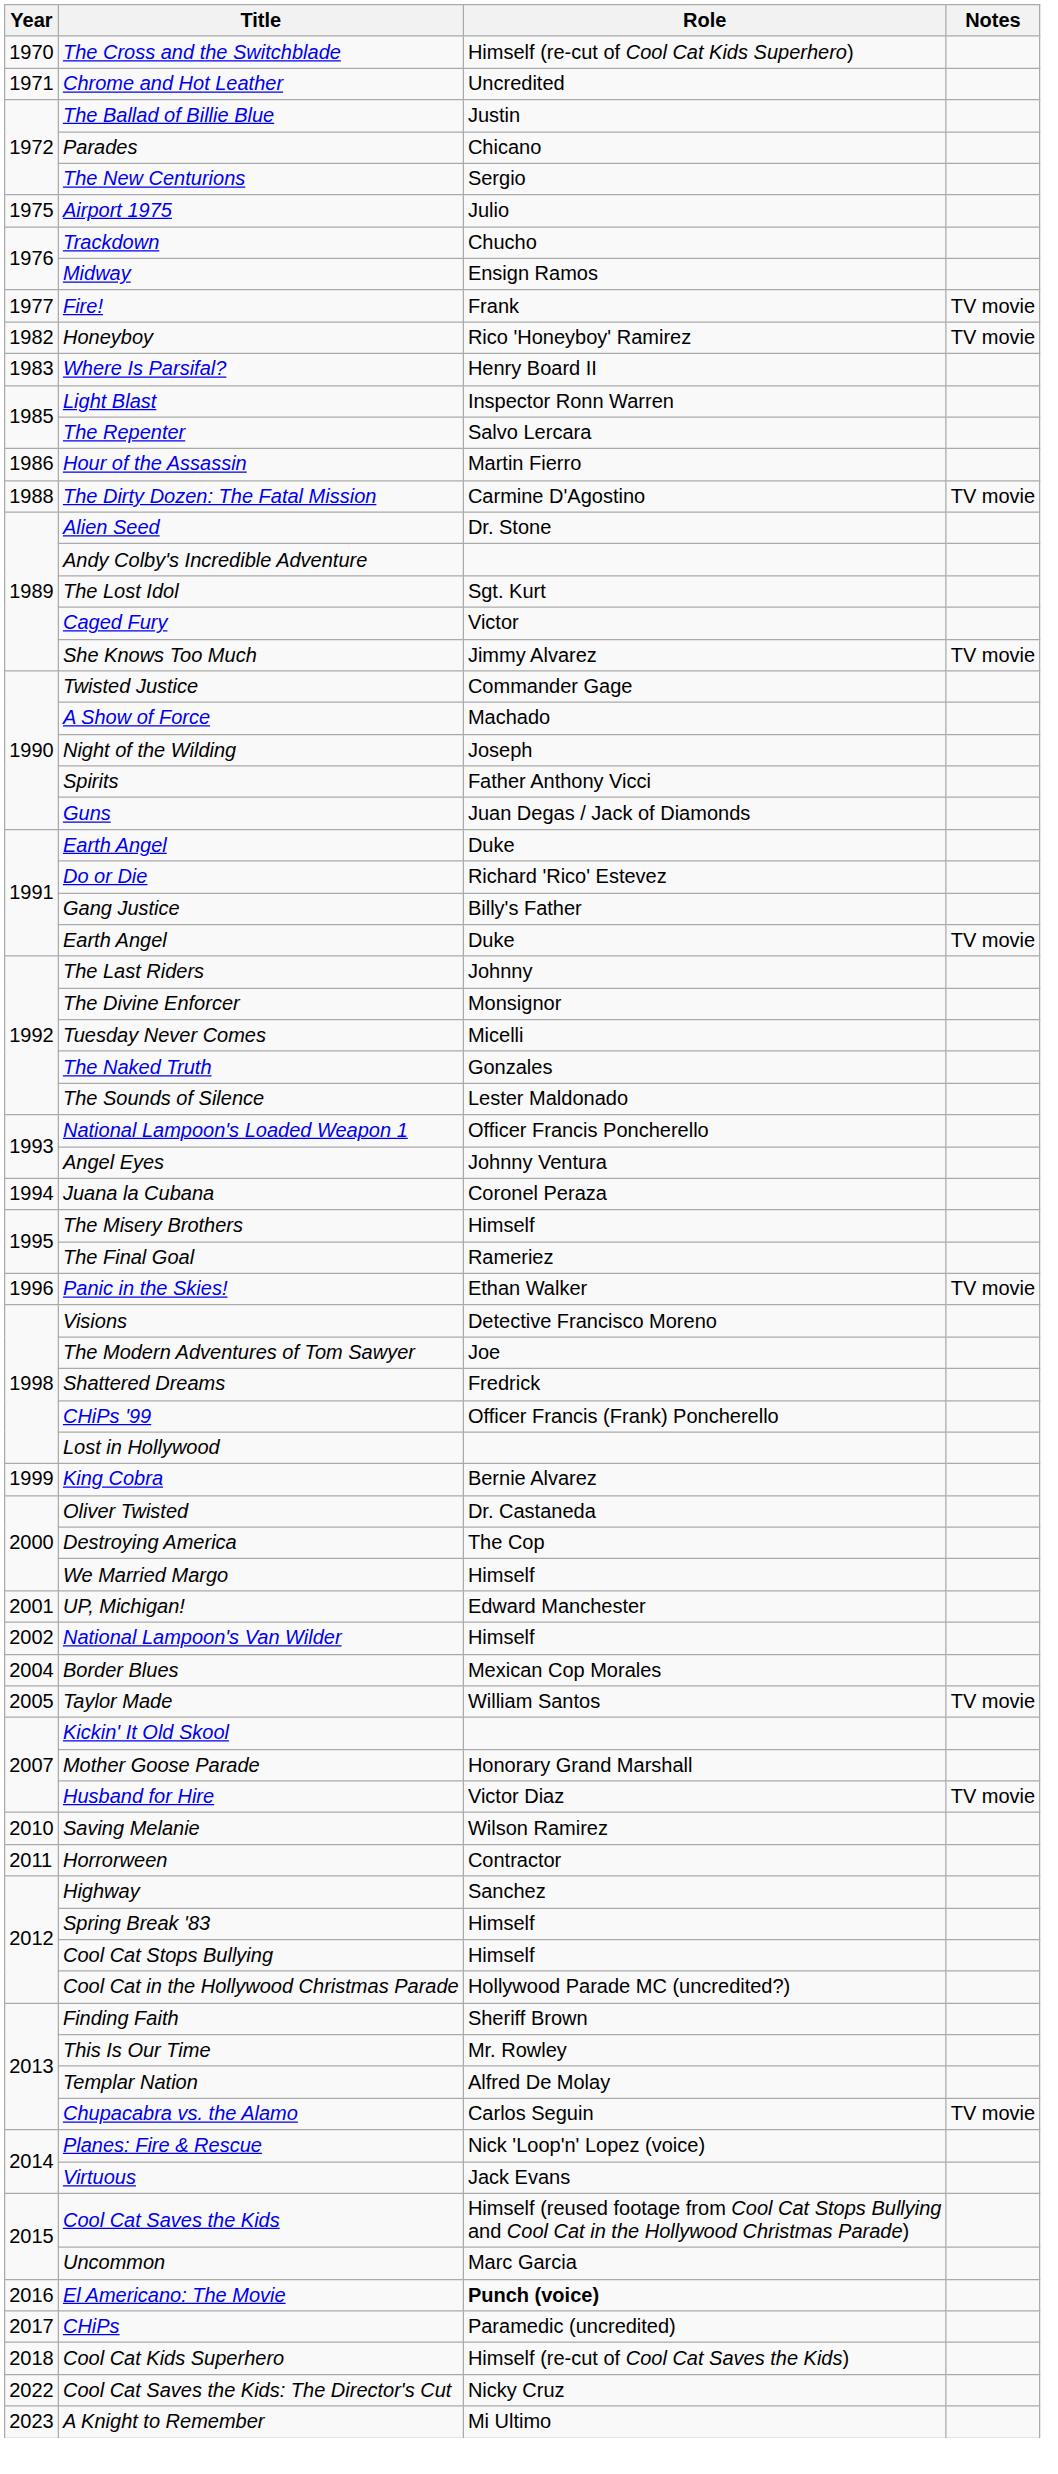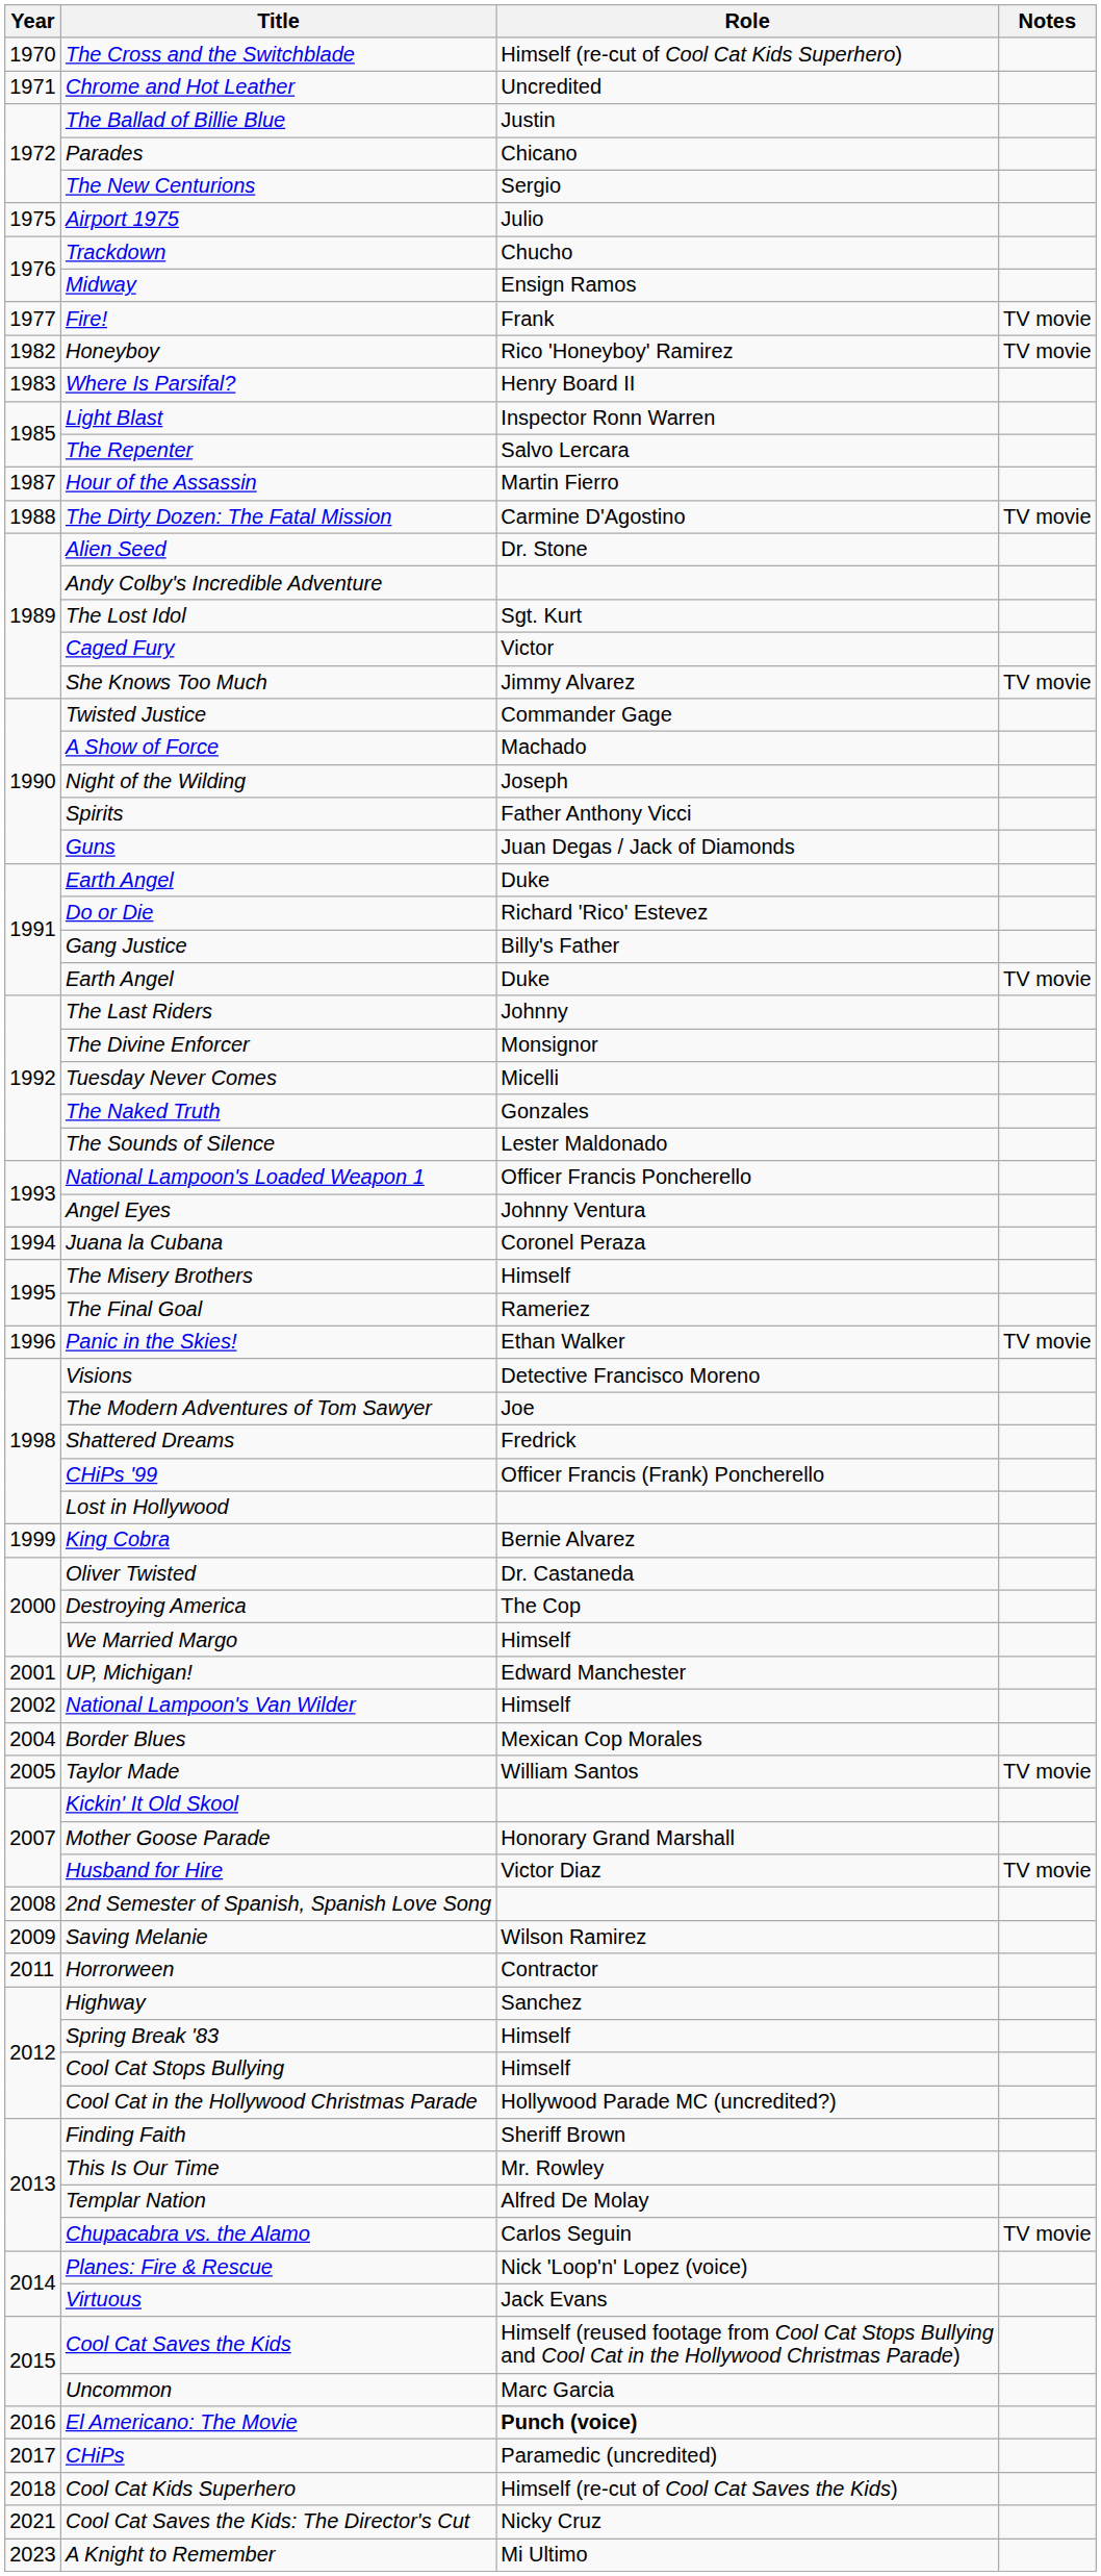 <table class="wikitable">
 <tr>
 <th>Year</th>
 <th>Title</th>
 <th>Role</th>
 <th>Notes</th>
 </tr>
 <tr>
 <td>1970</td>
 <td><em><a href='#'>The Cross and the Switchblade</a></em></td>
 <td>Himself (re-cut of <em>Cool Cat Kids Superhero</em>)</td>
 <td></td>
 </tr>
 <tr>
 <td>1971</td>
 <td><em><a href='#'>Chrome and Hot Leather</a></em></td>
 <td>Uncredited</td>
 <td></td>
 </tr>
 <tr>
 <td rowspan="3">1972</td>
 <td><em><a href='#'>The Ballad of Billie Blue</a></em></td>
 <td>Justin</td>
 <td></td>
 </tr>
 <tr>
 <td><em>Parades</em></td>
 <td>Chicano</td>
 <td></td>
 </tr>
 <tr>
 <td><em><a href='#'>The New Centurions</a></em></td>
 <td>Sergio</td>
 <td></td>
 </tr>
 <tr>
 <td>1975</td>
 <td><em><a href='#'>Airport 1975</a></em></td>
 <td>Julio</td>
 <td></td>
 </tr>
 <tr>
 <td rowspan="2">1976</td>
 <td><em><a href='#'>Trackdown</a></em></td>
 <td>Chucho</td>
 <td></td>
 </tr>
 <tr>
 <td><em><a href='#'>Midway</a></em></td>
 <td>Ensign Ramos</td>
 <td></td>
 </tr>
 <tr>
 <td>1977</td>
 <td><em><a href='#'>Fire!</a></em></td>
 <td>Frank</td>
 <td>TV movie</td>
 </tr>
 <tr>
 <td>1982</td>
 <td><em>Honeyboy</em></td>
 <td>Rico 'Honeyboy' Ramirez</td>
 <td>TV movie</td>
 </tr>
 <tr>
 <td>1983</td>
 <td><em><a href='#'>Where Is Parsifal?</a></em></td>
 <td>Henry Board II</td>
 <td></td>
 </tr>
 <tr>
 <td rowspan="2">1985</td>
 <td><em><a href='#'>Light Blast</a></em></td>
 <td>Inspector Ronn Warren</td>
 <td></td>
 </tr>
 <tr>
 <td><em><a href='#'>The Repenter</a></em></td>
 <td>Salvo Lercara</td>
 <td></td>
 </tr>
 <tr>
-<td>1986</td>
+<td>1987</td>
 <td><em><a href='#'>Hour of the Assassin</a></em></td>
 <td>Martin Fierro</td>
 <td></td>
 </tr>
 <tr>
 <td>1988</td>
 <td><em><a href='#'>The Dirty Dozen: The Fatal Mission</a></em></td>
 <td>Carmine D'Agostino</td>
 <td>TV movie</td>
 </tr>
 <tr>
 <td rowspan="5">1989</td>
 <td><em><a href='#'>Alien Seed</a></em></td>
 <td>Dr. Stone</td>
 <td></td>
 </tr>
 <tr>
 <td><em>Andy Colby's Incredible Adventure</em></td>
 <td></td>
 <td></td>
 </tr>
 <tr>
 <td><em>The Lost Idol</em></td>
 <td>Sgt. Kurt</td>
 <td></td>
 </tr>
 <tr>
 <td><em><a href='#'>Caged Fury</a></em></td>
 <td>Victor</td>
 <td></td>
 </tr>
 <tr>
 <td><em>She Knows Too Much</em></td>
 <td>Jimmy Alvarez</td>
 <td>TV movie</td>
 </tr>
 <tr>
 <td rowspan="5">1990</td>
 <td><em>Twisted Justice</em></td>
 <td>Commander Gage</td>
 <td></td>
 </tr>
 <tr>
 <td><em><a href='#'>A Show of Force</a></em></td>
 <td>Machado</td>
 <td></td>
 </tr>
 <tr>
 <td><em>Night of the Wilding</em></td>
 <td>Joseph</td>
 <td></td>
 </tr>
 <tr>
 <td><em>Spirits</em></td>
 <td>Father Anthony Vicci</td>
 <td></td>
 </tr>
 <tr>
 <td><em><a href='#'>Guns</a></em></td>
 <td>Juan Degas / Jack of Diamonds</td>
 <td></td>
 </tr>
 <tr>
 <td rowspan="4">1991</td>
 <td><em><a href='#'>Earth Angel</a></em></td>
 <td>Duke</td>
 <td></td>
 </tr>
 <tr>
 <td><em><a href='#'>Do or Die</a></em></td>
 <td>Richard 'Rico' Estevez</td>
 <td></td>
 </tr>
 <tr>
 <td><em>Gang Justice</em></td>
 <td>Billy's Father</td>
 <td></td>
 </tr>
 <tr>
 <td><em>Earth Angel</em></td>
 <td>Duke</td>
 <td>TV movie</td>
 </tr>
 <tr>
 <td rowspan="5">1992</td>
 <td><em>The Last Riders</em></td>
 <td>Johnny</td>
 <td></td>
 </tr>
 <tr>
 <td><em>The Divine Enforcer</em></td>
 <td>Monsignor</td>
 <td></td>
 </tr>
 <tr>
 <td><em>Tuesday Never Comes</em></td>
 <td>Micelli</td>
 <td></td>
 </tr>
 <tr>
 <td><em><a href='#'>The Naked Truth</a></em></td>
 <td>Gonzales</td>
 <td></td>
 </tr>
 <tr>
 <td><em>The Sounds of Silence</em></td>
 <td>Lester Maldonado</td>
 <td></td>
 </tr>
 <tr>
 <td rowspan="2">1993</td>
 <td><em><a href='#'>National Lampoon's Loaded Weapon 1</a></em></td>
 <td>Officer Francis Poncherello</td>
 <td></td>
 </tr>
 <tr>
 <td><em>Angel Eyes</em></td>
 <td>Johnny Ventura</td>
 <td></td>
 </tr>
 <tr>
 <td>1994</td>
 <td><em>Juana la Cubana</em></td>
 <td>Coronel Peraza</td>
 <td></td>
 </tr>
 <tr>
 <td rowspan="2">1995</td>
 <td><em>The Misery Brothers</em></td>
 <td>Himself</td>
 <td></td>
 </tr>
 <tr>
 <td><em>The Final Goal</em></td>
 <td>Rameriez</td>
 <td></td>
 </tr>
 <tr>
 <td>1996</td>
 <td><em><a href='#'>Panic in the Skies!</a></em></td>
 <td>Ethan Walker</td>
 <td>TV movie</td>
 </tr>
 <tr>
 <td rowspan="5">1998</td>
 <td><em>Visions</em></td>
 <td>Detective Francisco Moreno</td>
 <td></td>
 </tr>
 <tr>
 <td><em>The Modern Adventures of Tom Sawyer</em></td>
 <td>Joe</td>
 <td></td>
 </tr>
 <tr>
 <td><em>Shattered Dreams</em></td>
 <td>Fredrick</td>
 <td></td>
 </tr>
 <tr>
 <td><em><a href='#'>CHiPs '99</a></em></td>
 <td>Officer Francis (Frank) Poncherello</td>
 <td></td>
 </tr>
 <tr>
 <td><em>Lost in Hollywood</em></td>
 <td></td>
 <td></td>
 </tr>
 <tr>
 <td>1999</td>
 <td><em><a href='#'>King Cobra</a></em></td>
 <td>Bernie Alvarez</td>
 <td></td>
 </tr>
 <tr>
 <td rowspan="3">2000</td>
 <td><em>Oliver Twisted</em></td>
 <td>Dr. Castaneda</td>
 <td></td>
 </tr>
 <tr>
 <td><em>Destroying America</em></td>
 <td>The Cop</td>
 <td></td>
 </tr>
 <tr>
 <td><em>We Married Margo</em></td>
 <td>Himself</td>
 <td></td>
 </tr>
 <tr>
 <td>2001</td>
 <td><em>UP, Michigan!</em></td>
 <td>Edward Manchester</td>
 <td></td>
 </tr>
 <tr>
 <td>2002</td>
 <td><em><a href='#'>National Lampoon's Van Wilder</a></em></td>
 <td>Himself</td>
 <td></td>
 </tr>
 <tr>
 <td>2004</td>
 <td><em>Border Blues</em></td>
 <td>Mexican Cop Morales</td>
 <td></td>
 </tr>
 <tr>
 <td>2005</td>
 <td><em>Taylor Made</em></td>
 <td>William Santos</td>
 <td>TV movie</td>
 </tr>
 <tr>
 <td rowspan="3">2007</td>
 <td><em><a href='#'>Kickin' It Old Skool</a></em></td>
 <td></td>
 <td></td>
 </tr>
 <tr>
 <td><em>Mother Goose Parade</em></td>
 <td>Honorary Grand Marshall</td>
 <td></td>
 </tr>
 <tr>
 <td><em><a href='#'>Husband for Hire</a></em></td>
 <td>Victor Diaz</td>
 <td>TV movie</td>
 </tr>
 <tr>
-<td>2010</td>
+<td>2008</td>
+<td><em>2nd Semester of Spanish, Spanish Love Song</em></td>
+<td></td>
+<td></td>
+</tr>
+<tr>
+<td>2009</td>
 <td><em>Saving Melanie</em></td>
 <td>Wilson Ramirez</td>
 <td></td>
 </tr>
 <tr>
 <td>2011</td>
 <td><em>Horrorween</em></td>
 <td>Contractor</td>
 <td></td>
 </tr>
 <tr>
 <td rowspan="4">2012</td>
 <td><em>Highway</em></td>
 <td>Sanchez</td>
 <td></td>
 </tr>
 <tr>
 <td><em>Spring Break '83</em></td>
 <td>Himself</td>
 <td></td>
 </tr>
 <tr>
 <td><em>Cool Cat Stops Bullying</em></td>
 <td>Himself</td>
 <td></td>
 </tr>
 <tr>
 <td><em>Cool Cat in the Hollywood Christmas Parade</em></td>
 <td>Hollywood Parade MC (uncredited?)</td>
 <td></td>
 </tr>
 <tr>
 <td rowspan="4">2013</td>
 <td><em>Finding Faith</em></td>
 <td>Sheriff Brown</td>
 <td></td>
 </tr>
 <tr>
 <td><em>This Is Our Time</em></td>
 <td>Mr. Rowley</td>
 <td></td>
 </tr>
 <tr>
 <td><em>Templar Nation</em></td>
 <td>Alfred De Molay</td>
 <td></td>
 </tr>
 <tr>
 <td><em><a href='#'>Chupacabra vs. the Alamo</a></em></td>
 <td>Carlos Seguin</td>
 <td>TV movie</td>
 </tr>
 <tr>
 <td rowspan="2">2014</td>
 <td><em><a href='#'>Planes: Fire & Rescue</a></em></td>
 <td>Nick 'Loop'n' Lopez (voice)</td>
 <td></td>
 </tr>
 <tr>
 <td><em><a href='#'>Virtuous</a></em></td>
 <td>Jack Evans</td>
 <td></td>
 </tr>
 <tr>
 <td rowspan="2">2015</td>
 <td><em><a href='#'>Cool Cat Saves the Kids</a></em></td>
 <td>Himself (reused footage from <em>Cool Cat Stops Bullying</em><br>and <em>Cool Cat in the Hollywood Christmas Parade</em>)</td>
 <td></td>
 </tr>
 <tr>
 <td><em>Uncommon</em></td>
 <td>Marc Garcia</td>
 <td></td>
 </tr>
 <tr>
 <td>2016</td>
 <td><em><a href='#'>El Americano: The Movie</a></em></td>
 <td><strong>Punch (voice)</strong></td>
 <td></td>
 </tr>
 <tr>
 <td>2017</td>
 <td><em><a href='#'>CHiPs</a></em></td>
 <td>Paramedic (uncredited)</td>
 <td></td>
 </tr>
 <tr>
 <td>2018</td>
 <td><em>Cool Cat Kids Superhero</em></td>
 <td>Himself (re-cut of <em>Cool Cat Saves the Kids</em>)</td>
 <td></td>
 </tr>
 <tr>
-<td>2022</td>
+<td>2021</td>
 <td><em>Cool Cat Saves the Kids: The Director's Cut</em></td>
 <td>Nicky Cruz</td>
 <td></td>
 </tr>
 <tr>
 <td>2023</td>
 <td><em>A Knight to Remember</em></td>
 <td>Mi Ultimo</td>
 <td></td>
 </tr>
 </table>
